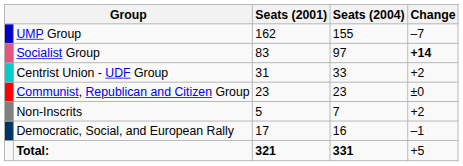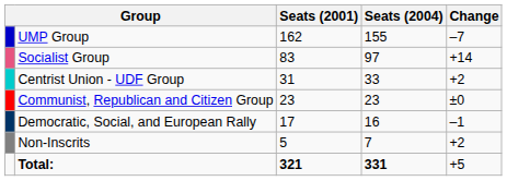 <table class="wikitable" style="font-size: 95%">
 <tr>
 <th colspan=2>Group</th>
 <th>Seats (2001)</th>
 <th>Seats (2004)</th>
 <th>Change</th>
 </tr>
 <tr>
 <td style="background-color:#0000C8;"> </td>
 <td><a href='#'>UMP</a> Group</td>
 <td>162</td>
 <td>155</td>
 <td>–7</td>
 </tr>
 <tr>
 <td style="background-color:#E75480;"> </td>
 <td><a href='#'>Socialist</a> Group</td>
 <td>83</td>
 <td>97</td>
-<td><strong>+14</strong></td>
+<td>+14</td>
 </tr>
 <tr>
 <td style="background-color:#00CCCC;"> </td>
 <td>Centrist Union - <a href='#'>UDF</a> Group</td>
 <td>31</td>
 <td>33</td>
 <td>+2</td>
 </tr>
 <tr>
 <td style="background-color:red"> </td>
 <td><a href='#'>Communist</a>, <a href='#'>Republican and Citizen</a> Group</td>
 <td>23</td>
 <td>23</td>
 <td>±0</td>
 </tr>
 <tr>
+<td style="background-color:#003366"> </td>
+<td>Democratic, Social, and European Rally</td>
+<td>17</td>
+<td>16</td>
+<td>–1</td>
+</tr>
+<tr>
 <td style="background-color:gray"> </td>
 <td>Non-Inscrits</td>
 <td>5</td>
 <td>7</td>
 <td>+2</td>
-</tr>
-<tr>
-<td style="background-color:#003366"> </td>
-<td>Democratic, Social, and European Rally</td>
-<td>17</td>
-<td>16</td>
-<td>–1</td>
 </tr>
 <tr>
 <td></td>
 <td><strong>Total:</strong></td>
 <td><strong>321</strong></td>
 <td><strong>331</strong></td>
 <td>+5</td>
 </tr>
 </table>
